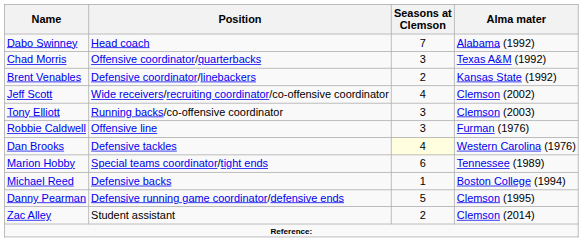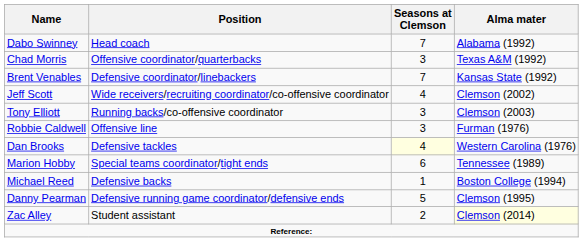 <table class="wikitable" border="1" style="font-size:90%;">
 <tr>
 <th>Name</th>
 <th>Position</th>
 <th>Seasons at<br>Clemson</th>
 <th>Alma mater</th>
 </tr>
 <tr>
 <td><a href='#'>Dabo Swinney</a></td>
 <td><a href='#'>Head coach</a></td>
 <td align=center>7</td>
 <td><a href='#'>Alabama</a> (1992)</td>
 </tr>
 <tr>
 <td><a href='#'>Chad Morris</a></td>
 <td><a href='#'>Offensive coordinator</a>/<a href='#'>quarterbacks</a></td>
 <td align=center>3</td>
 <td><a href='#'>Texas A&M</a> (1992)</td>
 </tr>
 <tr>
 <td><a href='#'>Brent Venables</a></td>
 <td><a href='#'>Defensive coordinator</a>/<a href='#'>linebackers</a></td>
-<td align=center>2</td>
+<td align=center>7</td>
 <td><a href='#'>Kansas State</a> (1992)</td>
 </tr>
 <tr>
 <td><a href='#'>Jeff Scott</a></td>
 <td><a href='#'>Wide receivers</a>/<a href='#'>recruiting coordinator</a>/co-offensive coordinator</td>
 <td align=center>4</td>
 <td><a href='#'>Clemson</a> (2002)</td>
 </tr>
 <tr>
 <td><a href='#'>Tony Elliott</a></td>
 <td><a href='#'>Running backs</a>/co-offensive coordinator</td>
 <td align=center>3</td>
 <td><a href='#'>Clemson</a> (2003)</td>
 </tr>
 <tr>
 <td><a href='#'>Robbie Caldwell</a></td>
 <td><a href='#'>Offensive line</a></td>
 <td align=center>3</td>
 <td><a href='#'>Furman</a> (1976)</td>
 </tr>
 <tr>
 <td><a href='#'>Dan Brooks</a></td>
 <td><a href='#'>Defensive tackles</a></td>
 <td align=center style="background: lightyellow;">4</td>
 <td><a href='#'>Western Carolina</a> (1976)</td>
 </tr>
 <tr>
 <td><a href='#'>Marion Hobby</a></td>
 <td><a href='#'>Special teams coordinator</a>/<a href='#'>tight ends</a></td>
 <td align=center>6</td>
 <td><a href='#'>Tennessee</a> (1989)</td>
 </tr>
 <tr>
 <td><a href='#'>Michael Reed</a></td>
 <td><a href='#'>Defensive backs</a></td>
 <td align=center>1</td>
 <td><a href='#'>Boston College</a> (1994)</td>
 </tr>
 <tr>
 <td><a href='#'>Danny Pearman</a></td>
 <td><a href='#'>Defensive running game coordinator</a>/<a href='#'>defensive ends</a></td>
 <td align=center>5</td>
 <td><a href='#'>Clemson</a> (1995)</td>
 </tr>
 <tr>
 <td><a href='#'>Zac Alley</a></td>
 <td>Student assistant</td>
 <td align=center>2</td>
-<td><a href='#'>Clemson</a> (2014)</td>
+<td style="background: lightyellow;"><a href='#'>Clemson</a> (2014)</td>
 </tr>
 <tr>
 <td colspan="4" style="font-size: 8pt" align="center"><strong>Reference:</strong></td>
 </tr>
 </table>
